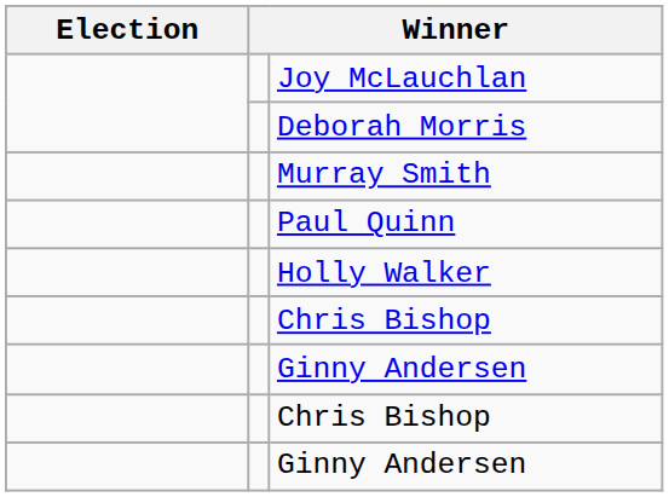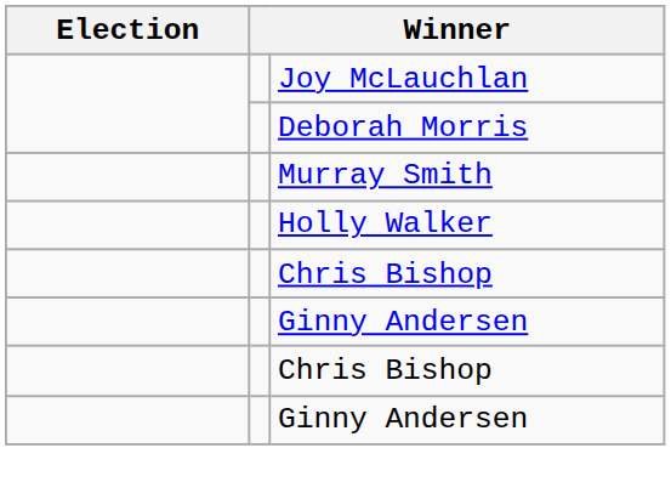 <table class=wikitable>
 <tr>
 <th width=100>Election</th>
 <th width=175 colspan=2>Winner</th>
 </tr>
 <tr>
 <td rowspan=2></td>
 <td></td>
 <td><a href='#'>Joy McLauchlan</a></td>
 </tr>
 <tr>
 <td></td>
 <td><a href='#'>Deborah Morris</a></td>
 </tr>
 <tr>
 <td></td>
 <td></td>
 <td><a href='#'>Murray Smith</a></td>
-</tr>
-<tr>
-<td></td>
-<td></td>
-<td><a href='#'>Paul Quinn</a></td>
 </tr>
 <tr>
 <td></td>
 <td></td>
 <td><a href='#'>Holly Walker</a></td>
 </tr>
 <tr>
 <td></td>
 <td></td>
 <td><a href='#'>Chris Bishop</a></td>
 </tr>
 <tr>
 <td></td>
 <td></td>
 <td><a href='#'>Ginny Andersen</a></td>
 </tr>
 <tr>
 <td></td>
 <td></td>
 <td>Chris Bishop</td>
 </tr>
 <tr>
 <td></td>
 <td></td>
 <td>Ginny Andersen</td>
 </tr>
 </table>
